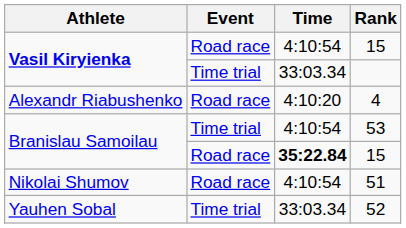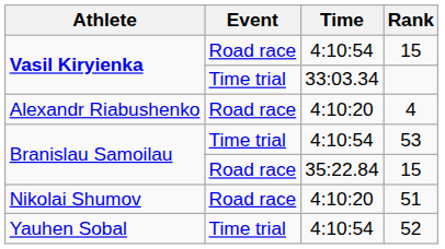 <table class="wikitable" style="text-align:center; font-size:90%">
 <tr>
 <th>Athlete</th>
 <th>Event</th>
 <th>Time</th>
 <th>Rank</th>
 </tr>
 <tr>
 <td rowspan=2 align=left><strong><a href='#'>Vasil Kiryienka</a></strong></td>
 <td align=left><a href='#'>Road race</a></td>
 <td>4:10:54</td>
 <td>15</td>
 </tr>
 <tr>
 <td align=left><a href='#'>Time trial</a></td>
 <td>33:03.34</td>
 <td></td>
 </tr>
 <tr>
 <td align=left><a href='#'>Alexandr Riabushenko</a></td>
 <td align=left><a href='#'>Road race</a></td>
 <td>4:10:20</td>
 <td>4</td>
 </tr>
 <tr>
 <td rowspan=2 align=left><a href='#'>Branislau Samoilau</a></td>
 <td align=left><a href='#'>Time trial</a></td>
 <td>4:10:54</td>
 <td>53</td>
 </tr>
 <tr>
 <td align=left><a href='#'>Road race</a></td>
-<td><strong>35:22.84</strong></td>
+<td>35:22.84</td>
 <td>15</td>
 </tr>
 <tr>
 <td align=left><a href='#'>Nikolai Shumov</a></td>
 <td align=left><a href='#'>Road race</a></td>
-<td>4:10:54</td>
+<td>4:10:20</td>
 <td>51</td>
 </tr>
 <tr>
 <td align=left><a href='#'>Yauhen Sobal</a></td>
 <td align=left><a href='#'>Time trial</a></td>
-<td>33:03.34</td>
+<td>4:10:54</td>
 <td>52</td>
 </tr>
 </table>
